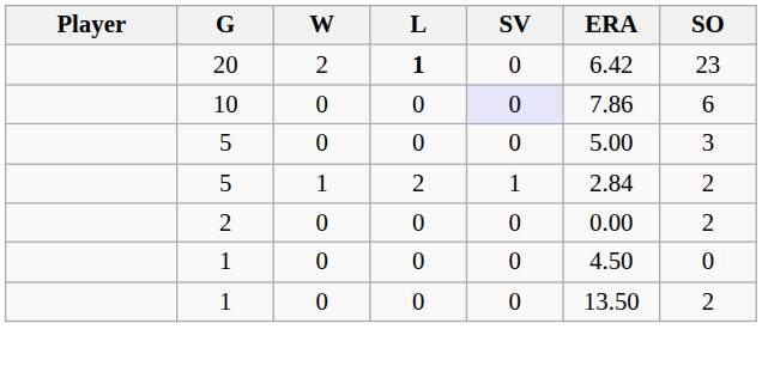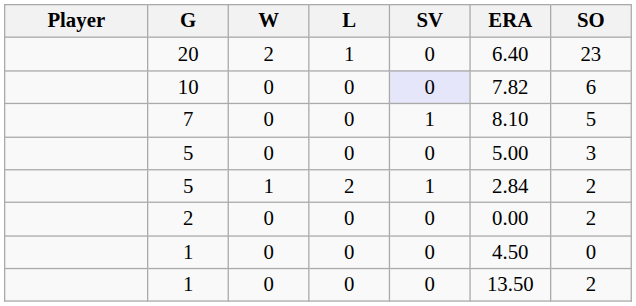 <table class="wikitable sortable">
 <tr>
 <th bgcolor="#DDDDFF" width="16%">Player</th>
 <th bgcolor="#DDDDFF" width="9%">G</th>
 <th bgcolor="#DDDDFF" width="9%">W</th>
 <th bgcolor="#DDDDFF" width="9%">L</th>
 <th bgcolor="#DDDDFF" width="9%">SV</th>
 <th bgcolor="#DDDDFF" width="9%">ERA</th>
 <th bgcolor="#DDDDFF" width="9%">SO</th>
 </tr>
 <tr align="center">
 <td></td>
 <td>20</td>
 <td>2</td>
-<td><strong>1</strong></td>
+<td>1</td>
 <td>0</td>
-<td>6.42</td>
+<td>6.40</td>
 <td>23</td>
 </tr>
 <tr align="center">
 <td></td>
 <td>10</td>
 <td>0</td>
 <td>0</td>
 <td style="background: lavender;">0</td>
-<td>7.86</td>
+<td>7.82</td>
 <td>6</td>
+</tr>
+<tr align="center">
+<td></td>
+<td>7</td>
+<td>0</td>
+<td>0</td>
+<td>1</td>
+<td>8.10</td>
+<td>5</td>
 </tr>
 <tr align="center">
 <td></td>
 <td>5</td>
 <td>0</td>
 <td>0</td>
 <td>0</td>
 <td>5.00</td>
 <td>3</td>
 </tr>
 <tr align="center">
 <td></td>
 <td>5</td>
 <td>1</td>
 <td>2</td>
 <td>1</td>
 <td>2.84</td>
 <td>2</td>
 </tr>
 <tr align="center">
 <td></td>
 <td>2</td>
 <td>0</td>
 <td>0</td>
 <td>0</td>
 <td>0.00</td>
 <td>2</td>
 </tr>
 <tr align="center">
 <td></td>
 <td>1</td>
 <td>0</td>
 <td>0</td>
 <td>0</td>
 <td>4.50</td>
 <td>0</td>
 </tr>
 <tr align="center">
 <td></td>
 <td>1</td>
 <td>0</td>
 <td>0</td>
 <td>0</td>
 <td>13.50</td>
 <td>2</td>
 </tr>
 </table>
